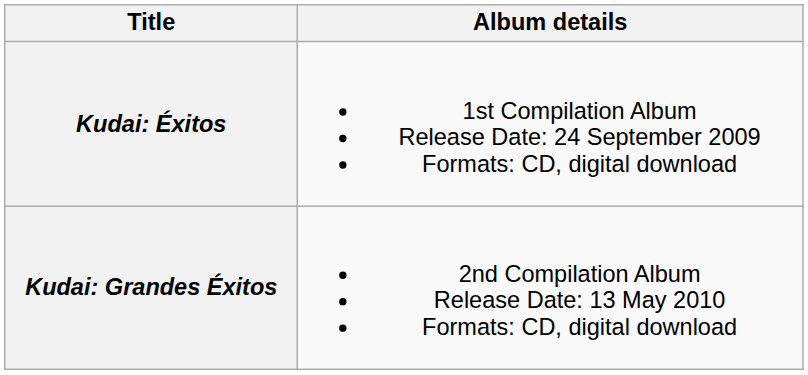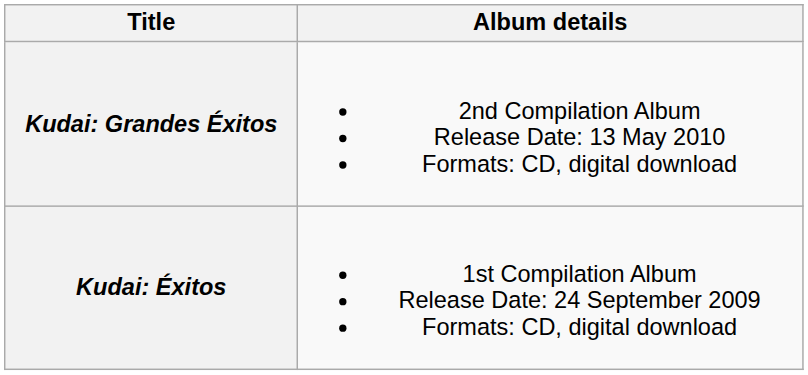 <table class="wikitable plainrowheaders" style="text-align:center;">
 <tr>
 <th scope="col" rowspan="1" style="width:12em;">Title</th>
 <th scope="col" rowspan="1" style="width:21em;">Album details</th>
 </tr>
 <tr>
+<th scope="row" align="center"><em>Kudai: Grandes Éxitos</em></th>
+<td><br><ul><li>2nd Compilation Album</li><li>Release Date: 13 May 2010</li><li>Formats: CD, digital download</li></ul></td>
+</tr>
+<tr>
 <th scope="row" align="center"><em>Kudai: Éxitos</em></th>
 <td><br><ul><li>1st Compilation Album</li><li>Release Date: 24 September 2009</li><li>Formats: CD, digital download</li></ul></td>
 </tr>
-<tr>
-<th scope="row" align="center"><em>Kudai: Grandes Éxitos</em></th>
-<td><br><ul><li>2nd Compilation Album</li><li>Release Date: 13 May 2010</li><li>Formats: CD, digital download</li></ul></td>
-</tr>
 </table>
